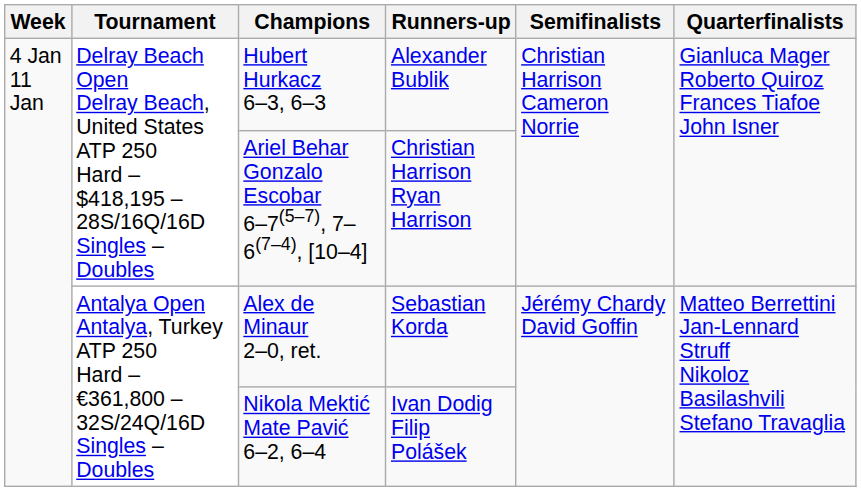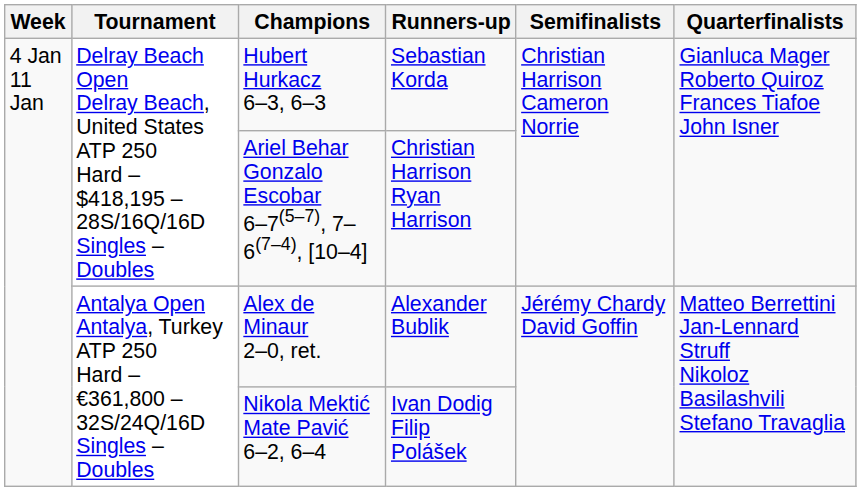 <table class=wikitable style=font-size:95%>
 <tr>
 <th style="width:48px;">Week</th>
 <th style="width:250px;">Tournament</th>
 <th style="width:205px;">Champions</th>
 <th style="width:205px;">Runners-up</th>
 <th style="width:190px;">Semifinalists</th>
 <th style="width:190px;">Quarterfinalists</th>
 </tr>
 <tr valign=top>
 <td rowspan=4>4 Jan<br>11 Jan</td>
 <td style="background:#fff;" rowspan="2"><a href='#'>Delray Beach Open</a> <br> <a href='#'>Delray Beach</a>, United States <br> ATP 250 <br> Hard – $418,195 – 28S/16Q/16D<br><a href='#'>Singles</a> – <a href='#'>Doubles</a></td>
 <td> <a href='#'>Hubert Hurkacz</a> <br> 6–3, 6–3</td>
-<td> <a href='#'>Alexander Bublik</a></td>
+<td> <a href='#'>Sebastian Korda</a></td>
 <td rowspan=2> <a href='#'>Christian Harrison</a> <br>  <a href='#'>Cameron Norrie</a></td>
 <td rowspan=2> <a href='#'>Gianluca Mager</a> <br> <a href='#'>Roberto Quiroz</a> <br> <a href='#'>Frances Tiafoe</a> <br>  <a href='#'>John Isner</a></td>
 </tr>
 <tr valign=top>
 <td> <a href='#'>Ariel Behar</a> <br>  <a href='#'>Gonzalo Escobar</a> <br> 6–7<sup>(5–7)</sup>, 7–6<sup>(7–4)</sup>, [10–4]</td>
 <td> <a href='#'>Christian Harrison</a> <br>  <a href='#'>Ryan Harrison</a></td>
 </tr>
 <tr valign=top>
 <td style="background:#fff;" rowspan="2"><a href='#'>Antalya Open</a> <br> <a href='#'>Antalya</a>, Turkey <br> ATP 250 <br> Hard – €361,800 – 32S/24Q/16D <br><a href='#'>Singles</a> – <a href='#'>Doubles</a></td>
 <td> <a href='#'>Alex de Minaur</a> <br> 2–0, ret.</td>
-<td> <a href='#'>Sebastian Korda</a></td>
+<td> <a href='#'>Alexander Bublik</a></td>
 <td rowspan=2> <a href='#'>Jérémy Chardy</a> <br>   <a href='#'>David Goffin</a></td>
 <td rowspan=2> <a href='#'>Matteo Berrettini</a> <br> <a href='#'>Jan-Lennard Struff</a><br> <a href='#'>Nikoloz Basilashvili</a> <br>  <a href='#'>Stefano Travaglia</a></td>
 </tr>
 <tr valign=top>
 <td> <a href='#'>Nikola Mektić</a> <br>  <a href='#'>Mate Pavić</a> <br> 6–2, 6–4</td>
 <td> <a href='#'>Ivan Dodig</a> <br>  <a href='#'>Filip Polášek</a></td>
 </tr>
 </table>
